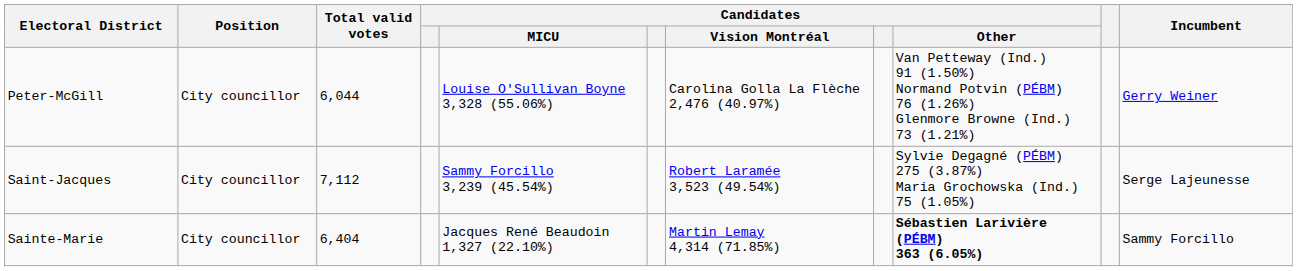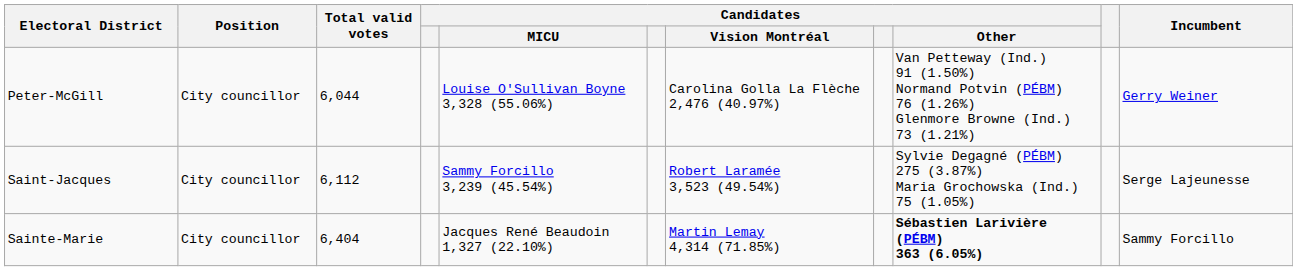 <table class="wikitable" width="100%">
 <tr>
 <th width=10% rowspan=2>Electoral District</th>
 <th width=8% rowspan=2>Position</th>
 <th width=6% rowspan=2>Total valid votes</th>
 <th colspan=6>Candidates</th>
 <th width=1% rowspan=2> </th>
 <th width=10% rowspan=2>Incumbent</th>
 </tr>
 <tr>
 <th width=1% > </th>
 <th width=12% >MICU</th>
 <th width=1% > </th>
 <th width=12% >Vision Montréal</th>
 <th width=1% > </th>
 <th width=12% >Other</th>
 </tr>
 <tr>
 <td>Peter-McGill</td>
 <td>City councillor</td>
 <td>6,044</td>
 <td> </td>
 <td><a href='#'>Louise O'Sullivan Boyne</a><br>3,328 (55.06%)</td>
 <td></td>
 <td>Carolina Golla La Flèche<br>2,476 (40.97%)</td>
 <td></td>
 <td>Van Petteway (Ind.)<br>91 (1.50%)<br>Normand Potvin (<a href='#'>PÉBM</a>)<br>76 (1.26%)<br>Glenmore Browne (Ind.)<br>73 (1.21%)</td>
 <td> </td>
 <td><a href='#'>Gerry Weiner</a></td>
 </tr>
 <tr>
 <td>Saint-Jacques</td>
 <td>City councillor</td>
-<td>7,112</td>
+<td>6,112</td>
 <td></td>
 <td><a href='#'>Sammy Forcillo</a><br>3,239 (45.54%)</td>
 <td> </td>
 <td><a href='#'>Robert Laramée</a><br>3,523 (49.54%)</td>
 <td></td>
 <td>Sylvie Degagné (<a href='#'>PÉBM</a>)<br>275 (3.87%)<br>Maria Grochowska (Ind.)<br>75 (1.05%)</td>
 <td> </td>
 <td>Serge Lajeunesse</td>
 </tr>
 <tr>
 <td>Sainte-Marie</td>
 <td>City councillor</td>
 <td>6,404</td>
 <td></td>
 <td>Jacques René Beaudoin<br>1,327 (22.10%)</td>
 <td> </td>
 <td><a href='#'>Martin Lemay</a><br>4,314 (71.85%)</td>
 <td></td>
 <td><strong>Sébastien Larivière (<a href='#'>PÉBM</a>)<br>363 (6.05%)</strong></td>
 <td> </td>
 <td>Sammy Forcillo</td>
 </tr>
 </table>
